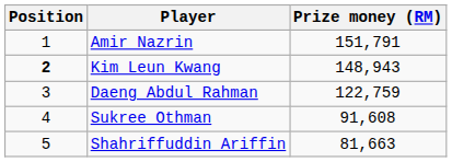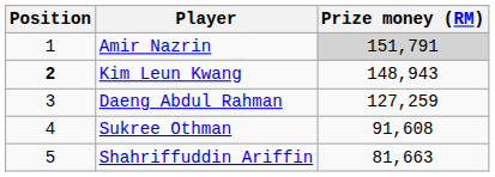 <table class=wikitable>
 <tr>
 <th>Position</th>
 <th>Player</th>
 <th>Prize money (<a href='#'>RM</a>)</th>
 </tr>
 <tr>
 <td align=center>1</td>
 <td> <a href='#'>Amir Nazrin</a></td>
-<td align=center>151,791</td>
+<td align=center style="background: lightgrey;">151,791</td>
 </tr>
 <tr>
 <td align=center><strong>2</strong></td>
 <td> <a href='#'>Kim Leun Kwang</a></td>
 <td align=center>148,943</td>
 </tr>
 <tr>
 <td align=center>3</td>
 <td> <a href='#'>Daeng Abdul Rahman</a></td>
-<td align=center>122,759</td>
+<td align=center>127,259</td>
 </tr>
 <tr>
 <td align=center>4</td>
 <td> <a href='#'>Sukree Othman</a></td>
 <td align=center>91,608</td>
 </tr>
 <tr>
 <td align=center>5</td>
 <td> <a href='#'>Shahriffuddin Ariffin</a></td>
 <td align=center>81,663</td>
 </tr>
 </table>
